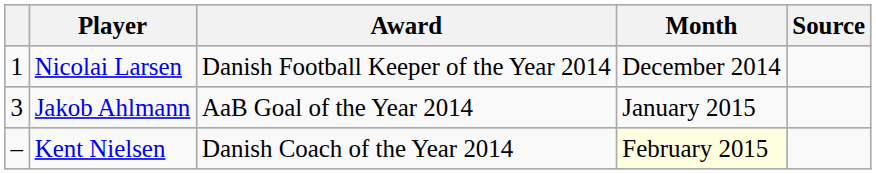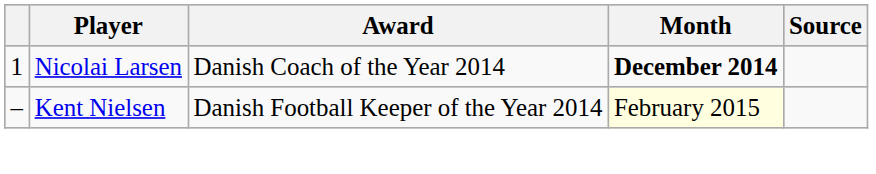 <table class="wikitable sortable" style="text-align:left; font-size:95%;">
 <tr>
 <th></th>
 <th>Player</th>
 <th>Award</th>
 <th>Month</th>
 <th>Source</th>
 </tr>
 <tr>
 <td rowspan="1" align=center>1</td>
 <td rowspan="1"> <a href='#'>Nicolai Larsen</a></td>
-<td>Danish Football Keeper of the Year 2014</td>
-<td>December 2014</td>
-<td></td>
-</tr>
-<tr>
-<td rowspan="1" align=center>3</td>
-<td rowspan="1"> <a href='#'>Jakob Ahlmann</a></td>
-<td>AaB Goal of the Year 2014</td>
-<td>January 2015</td>
+<td>Danish Coach of the Year 2014</td>
+<td><strong>December 2014</strong></td>
 <td></td>
 </tr>
 <tr>
 <td rowspan="1" align=center>–</td>
 <td rowspan="1"> <a href='#'>Kent Nielsen</a></td>
-<td>Danish Coach of the Year 2014</td>
+<td>Danish Football Keeper of the Year 2014</td>
 <td style="background: lightyellow;">February 2015</td>
 <td></td>
 </tr>
 </table>
